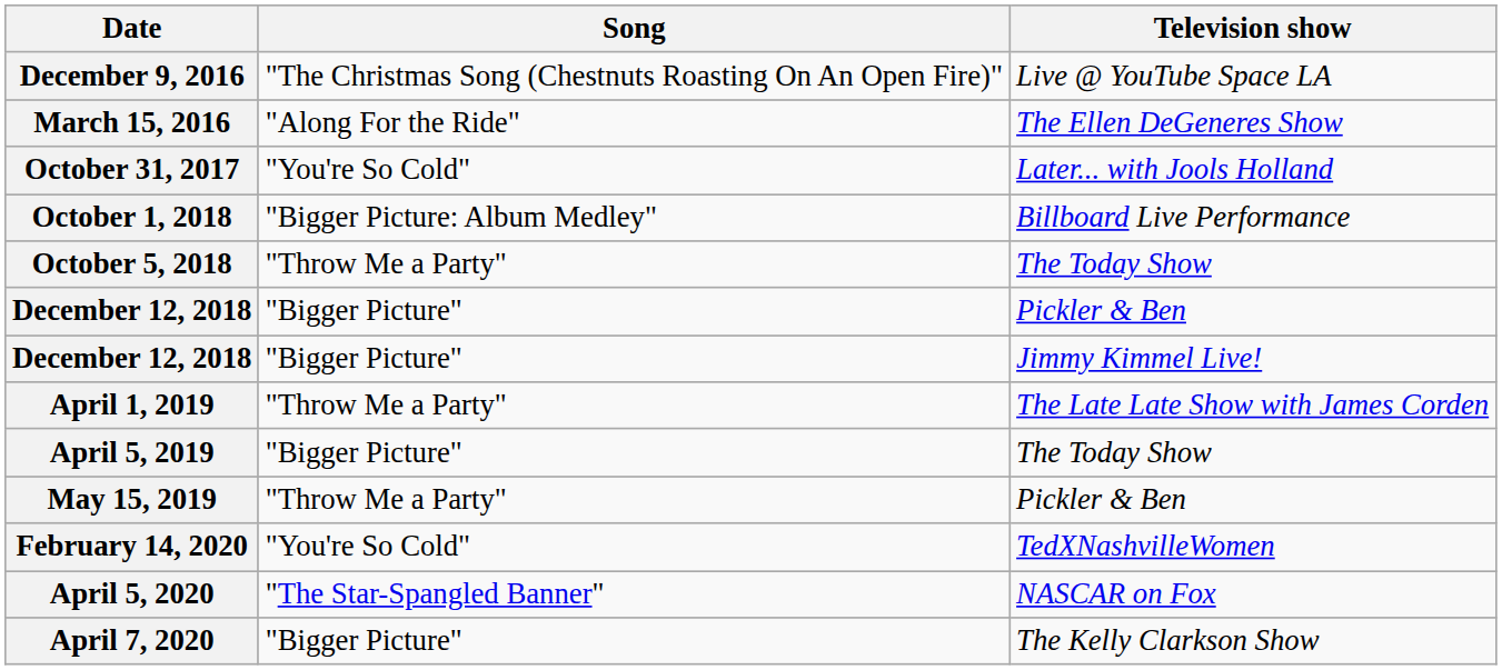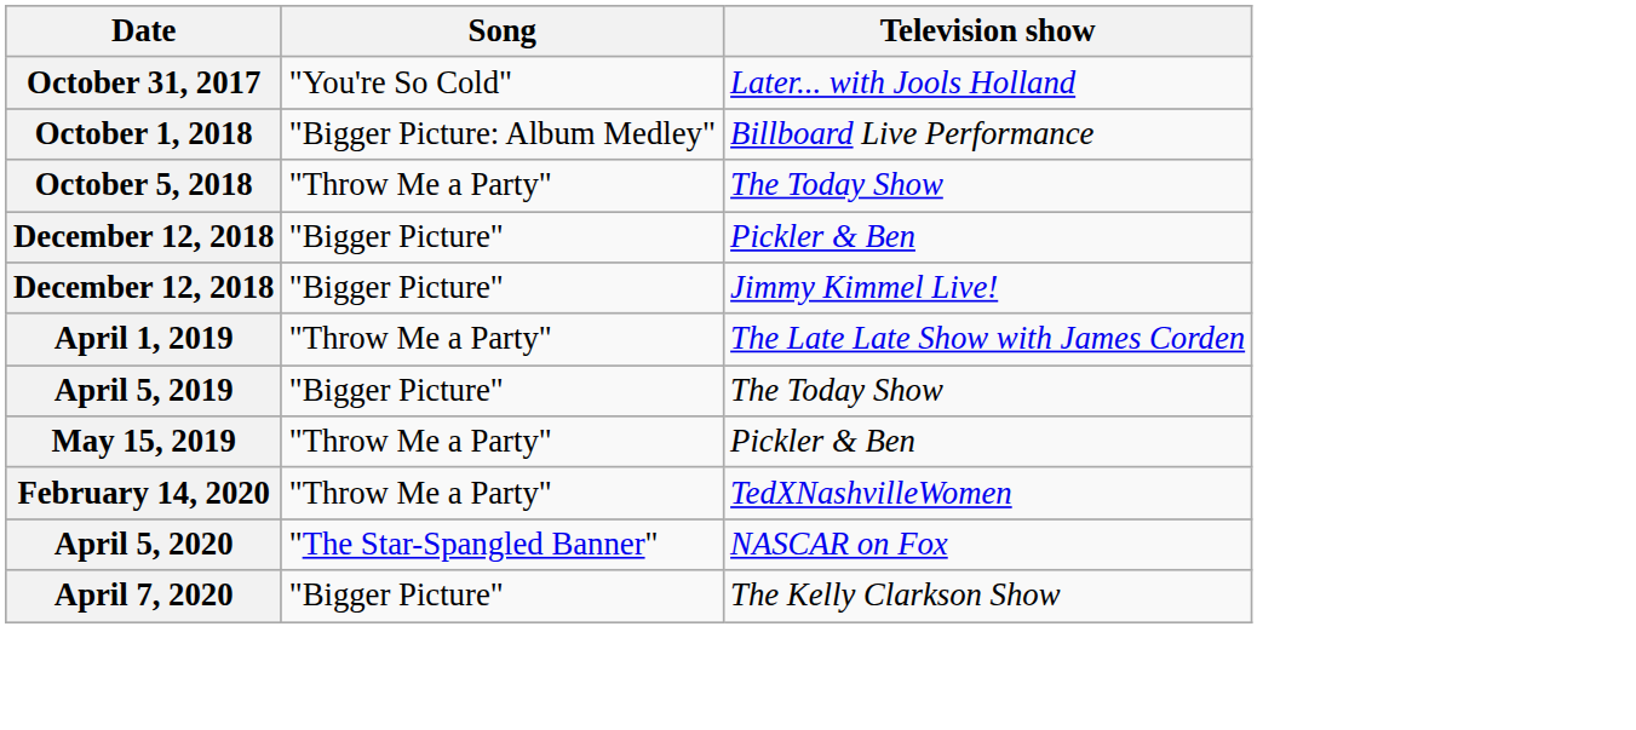 <table class="wikitable sortable">
 <tr>
 <th scope="col">Date</th>
 <th scope="col">Song</th>
 <th scope="col" class="unsortable">Television show</th>
-</tr>
-<tr>
-<th scope="row">December 9, 2016</th>
-<td>"The Christmas Song (Chestnuts Roasting On An Open Fire)"</td>
-<td><em>Live @ YouTube Space LA</em></td>
-</tr>
-<tr>
-<th scope="row">March 15, 2016</th>
-<td>"Along For the Ride"</td>
-<td><em><a href='#'>The Ellen DeGeneres Show</a></em></td>
 </tr>
 <tr>
 <th scope="row">October 31, 2017</th>
 <td>"You're So Cold"</td>
 <td><em><a href='#'>Later... with Jools Holland</a></em></td>
 </tr>
 <tr>
 <th scope="row">October 1, 2018</th>
 <td>"Bigger Picture: Album Medley"</td>
 <td><em><a href='#'>Billboard</a> Live Performance</em></td>
 </tr>
 <tr>
 <th scope="row">October 5, 2018</th>
 <td>"Throw Me a Party"</td>
 <td><em><a href='#'>The Today Show</a></em></td>
 </tr>
 <tr>
 <th scope="row">December 12, 2018</th>
 <td>"Bigger Picture"</td>
 <td><em><a href='#'>Pickler & Ben</a></em></td>
 </tr>
 <tr>
 <th scope="row">December 12, 2018</th>
 <td>"Bigger Picture"</td>
 <td><em><a href='#'>Jimmy Kimmel Live!</a></em></td>
 </tr>
 <tr>
 <th scope="row">April 1, 2019</th>
 <td>"Throw Me a Party"</td>
 <td><em><a href='#'>The Late Late Show with James Corden</a></em></td>
 </tr>
 <tr>
 <th scope="row">April 5, 2019</th>
 <td>"Bigger Picture"</td>
 <td><em>The Today Show</em></td>
 </tr>
 <tr>
 <th scope="row">May 15, 2019</th>
 <td>"Throw Me a Party"</td>
 <td><em>Pickler & Ben</em></td>
 </tr>
 <tr>
 <th scope="row">February 14, 2020</th>
-<td>"You're So Cold"</td>
+<td>"Throw Me a Party"</td>
 <td><em><a href='#'>TedXNashvilleWomen</a></em></td>
 </tr>
 <tr>
 <th scope="row">April 5, 2020</th>
 <td>"<a href='#'>The Star-Spangled Banner</a>"</td>
 <td><em><a href='#'>NASCAR on Fox</a></em></td>
 </tr>
 <tr>
 <th scope="row">April 7, 2020</th>
 <td>"Bigger Picture"</td>
 <td><em>The Kelly Clarkson Show</em></td>
 </tr>
 </table>
